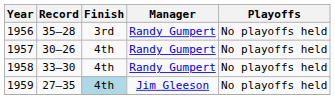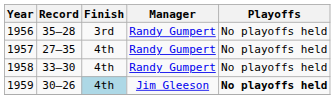 <table class="wikitable">
 <tr style="background: #F2F2F2;">
 <th>Year</th>
 <th>Record</th>
 <th>Finish</th>
 <th>Manager</th>
 <th>Playoffs</th>
 </tr>
 <tr align=center>
 <td>1956</td>
 <td>35–28</td>
 <td>3rd</td>
 <td><a href='#'>Randy Gumpert</a></td>
 <td>No playoffs held</td>
 </tr>
 <tr align=center>
 <td>1957</td>
-<td>30–26</td>
+<td>27–35</td>
 <td>4th</td>
 <td><a href='#'>Randy Gumpert</a></td>
 <td>No playoffs held</td>
 </tr>
 <tr align=center>
 <td>1958</td>
 <td>33–30</td>
 <td>4th</td>
 <td><a href='#'>Randy Gumpert</a></td>
 <td>No playoffs held</td>
 </tr>
 <tr align=center>
 <td>1959</td>
-<td>27–35</td>
+<td>30–26</td>
 <td style="background: lightblue;">4th</td>
 <td><a href='#'>Jim Gleeson</a></td>
-<td>No playoffs held</td>
+<td><strong>No playoffs held</strong></td>
 </tr>
 <tr align=center>
 </tr>
 </table>
